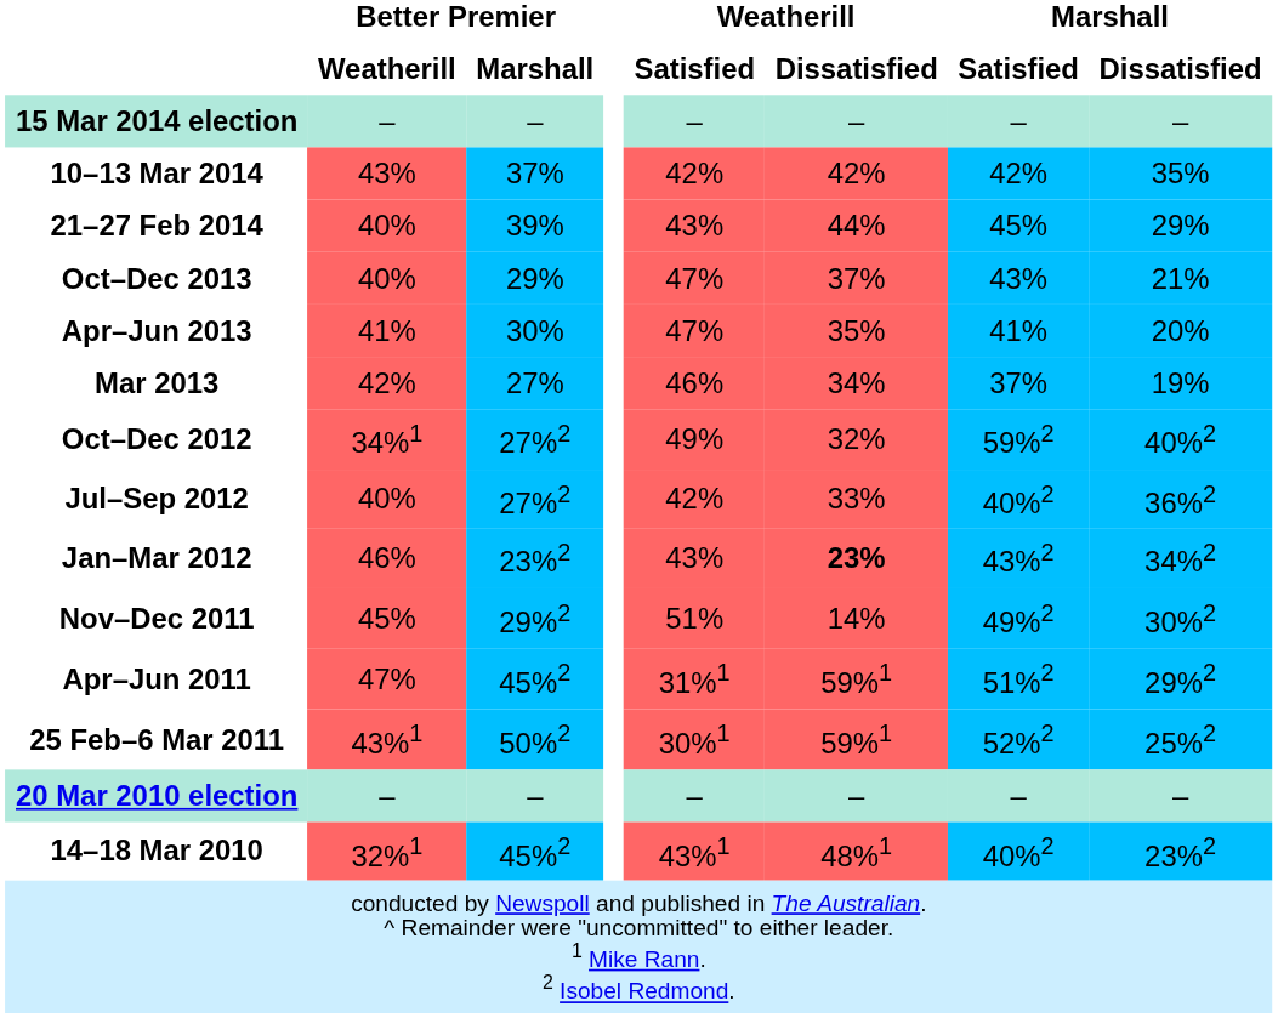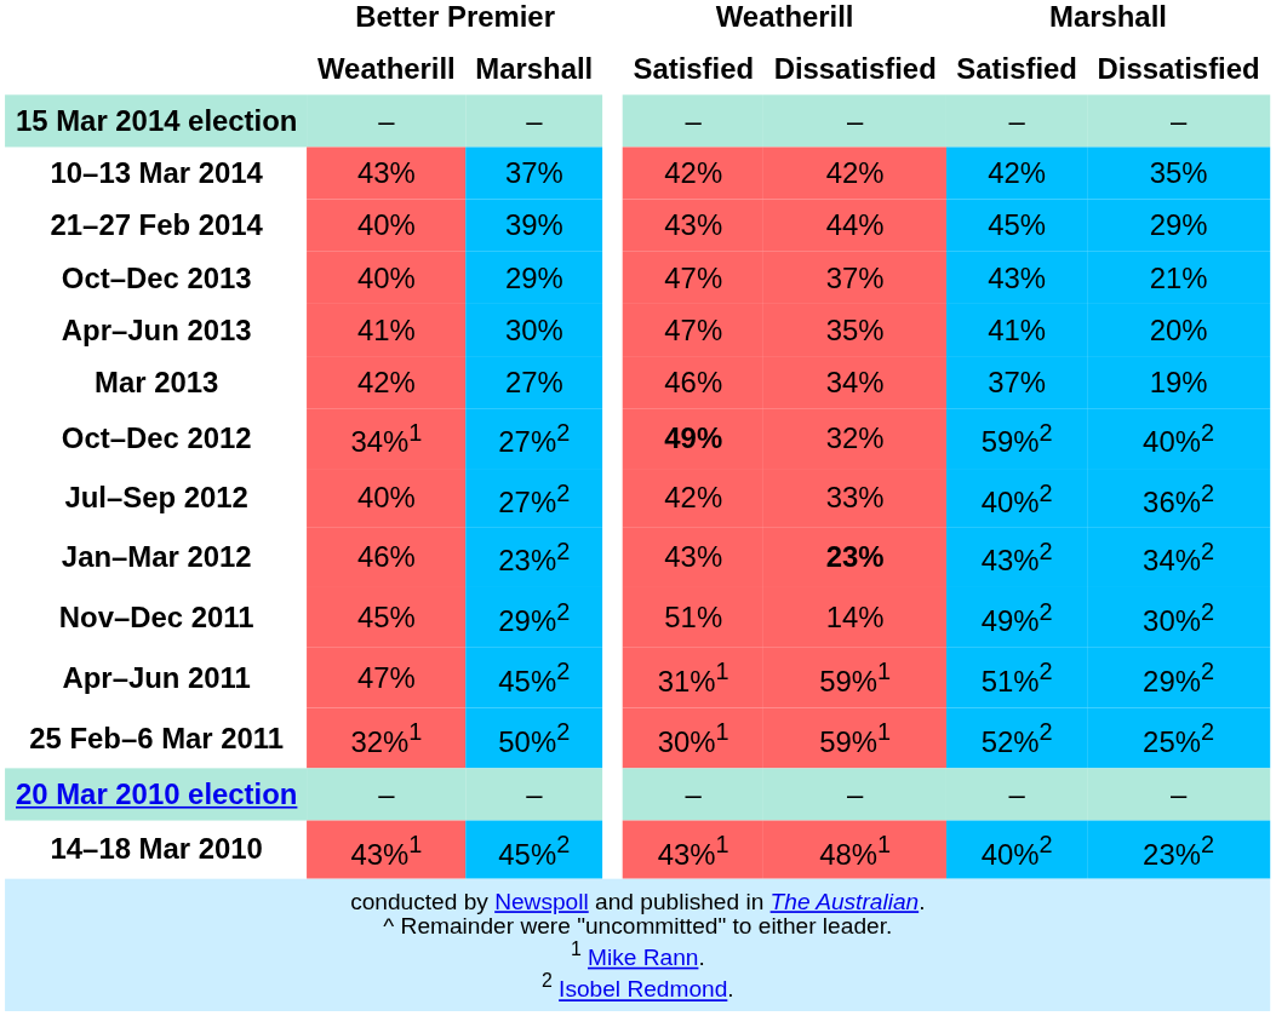 <table class="toccolours" cellpadding="5" cellspacing="0" style="float:right; margin-right:.5em; margin-top:.4em; font-size:90%; text-align:center;">
 <tr>
 </tr>
 <tr>
 <th></th>
 <th style="background:#;" colspan="2">Better Premier</th>
 <th></th>
 <th style="background:#;" colspan="2">Weatherill</th>
 <th style="background:#;" colspan="2">Marshall</th>
 <th></th>
 </tr>
 <tr>
 <th></th>
 <th>Weatherill</th>
 <th>Marshall</th>
 <th></th>
 <th style="background:#;">Satisfied</th>
 <th style="background:#;">Dissatisfied</th>
 <th style="background:#;">Satisfied</th>
 <th style="background:#;">Dissatisfied</th>
 </tr>
 <tr>
 <th style="background:#b0e9db;">15 Mar 2014 election</th>
 <td style="background:#b0e9db;">–</td>
 <td style="background:#b0e9db;">–</td>
 <td></td>
 <td style="background:#b0e9db;">–</td>
 <td style="background:#b0e9db;">–</td>
 <td style="background:#b0e9db;">–</td>
 <td style="background:#b0e9db;">–</td>
 </tr>
 <tr>
 <th>10–13 Mar 2014</th>
 <td style="background:#f66;">43%</td>
 <td style="background:#00bfff;">37%</td>
 <td></td>
 <td style="background:#f66;">42%</td>
 <td style="background:#f66;">42%</td>
 <td style="background:#00bfff;">42%</td>
 <td style="background:#00bfff;">35%</td>
 </tr>
 <tr>
 <th>21–27 Feb 2014</th>
 <td style="background:#f66;">40%</td>
 <td style="background:#00bfff;">39%</td>
 <td></td>
 <td style="background:#f66;">43%</td>
 <td style="background:#f66;">44%</td>
 <td style="background:#00bfff;">45%</td>
 <td style="background:#00bfff;">29%</td>
 </tr>
 <tr>
 <th>Oct–Dec 2013</th>
 <td style="background:#f66;">40%</td>
 <td style="background:#00bfff;">29%</td>
 <td></td>
 <td style="background:#f66;">47%</td>
 <td style="background:#f66;">37%</td>
 <td style="background:#00bfff;">43%</td>
 <td style="background:#00bfff;">21%</td>
 </tr>
 <tr>
 <th>Apr–Jun 2013</th>
 <td style="background:#f66;">41%</td>
 <td style="background:#00bfff;">30%</td>
 <td></td>
 <td style="background:#f66;">47%</td>
 <td style="background:#f66;">35%</td>
 <td style="background:#00bfff;">41%</td>
 <td style="background:#00bfff;">20%</td>
 </tr>
 <tr>
 <th>Mar 2013</th>
 <td style="background:#f66;">42%</td>
 <td style="background:#00bfff;">27%</td>
 <td></td>
 <td style="background:#f66;">46%</td>
 <td style="background:#f66;">34%</td>
 <td style="background:#00bfff;">37%</td>
 <td style="background:#00bfff;">19%</td>
 </tr>
 <tr>
 <th>Oct–Dec 2012</th>
 <td style="background:#f66;">34%<sup>1</sup></td>
 <td style="background:#00bfff;">27%<sup>2</sup></td>
 <td></td>
-<td style="background:#f66;">49%</td>
+<td style="background:#f66;"><strong>49%</strong></td>
 <td style="background:#f66;">32%</td>
 <td style="background:#00bfff;">59%<sup>2</sup></td>
 <td style="background:#00bfff;">40%<sup>2</sup></td>
 </tr>
 <tr>
 <th>Jul–Sep 2012</th>
 <td style="background:#f66;">40%</td>
 <td style="background:#00bfff;">27%<sup>2</sup></td>
 <td></td>
 <td style="background:#f66;">42%</td>
 <td style="background:#f66;">33%</td>
 <td style="background:#00bfff;">40%<sup>2</sup></td>
 <td style="background:#00bfff;">36%<sup>2</sup></td>
 </tr>
 <tr>
 <th>Jan–Mar 2012</th>
 <td style="background:#f66;">46%</td>
 <td style="background:#00bfff;">23%<sup>2</sup></td>
 <td></td>
 <td style="background:#f66;">43%</td>
 <td style="background:#f66;"><strong>23%</strong></td>
 <td style="background:#00bfff;">43%<sup>2</sup></td>
 <td style="background:#00bfff;">34%<sup>2</sup></td>
 </tr>
 <tr>
 <th>Nov–Dec 2011</th>
 <td style="background:#f66;">45%</td>
 <td style="background:#00bfff;">29%<sup>2</sup></td>
 <td></td>
 <td style="background:#f66;">51%</td>
 <td style="background:#f66;">14%</td>
 <td style="background:#00bfff;">49%<sup>2</sup></td>
 <td style="background:#00bfff;">30%<sup>2</sup></td>
 </tr>
 <tr>
 <th>Apr–Jun 2011</th>
 <td style="background:#f66;">47%</td>
 <td style="background:#00bfff;">45%<sup>2</sup></td>
 <td></td>
 <td style="background:#f66;">31%<sup>1</sup></td>
 <td style="background:#f66;">59%<sup>1</sup></td>
 <td style="background:#00bfff;">51%<sup>2</sup></td>
 <td style="background:#00bfff;">29%<sup>2</sup></td>
 </tr>
 <tr>
 <th>25 Feb–6 Mar 2011</th>
-<td style="background:#f66;">43%<sup>1</sup></td>
+<td style="background:#f66;">32%<sup>1</sup></td>
 <td style="background:#00bfff;">50%<sup>2</sup></td>
 <td></td>
 <td style="background:#f66;">30%<sup>1</sup></td>
 <td style="background:#f66;">59%<sup>1</sup></td>
 <td style="background:#00bfff;">52%<sup>2</sup></td>
 <td style="background:#00bfff;">25%<sup>2</sup></td>
 </tr>
 <tr>
 <th style="background:#b0e9db;"><a href='#'>20 Mar 2010 election</a></th>
 <td style="background:#b0e9db;">–</td>
 <td style="background:#b0e9db;">–</td>
 <td></td>
 <td style="background:#b0e9db;">–</td>
 <td style="background:#b0e9db;">–</td>
 <td style="background:#b0e9db;">–</td>
 <td style="background:#b0e9db;">–</td>
 </tr>
 <tr>
 <th>14–18 Mar 2010</th>
-<td style="background:#f66;">32%<sup>1</sup></td>
+<td style="background:#f66;">43%<sup>1</sup></td>
 <td style="background:#00bfff;">45%<sup>2</sup></td>
 <td></td>
 <td style="background:#f66;">43%<sup>1</sup></td>
 <td style="background:#f66;">48%<sup>1</sup></td>
 <td style="background:#00bfff;">40%<sup>2</sup></td>
 <td style="background:#00bfff;">23%<sup>2</sup></td>
 </tr>
 <tr>
 <td colspan="8" style="font-size:80%; background:#cef; text-align:center;"> conducted by <a href='#'>Newspoll</a> and published in <em><a href='#'>The Australian</a></em>.<br>^ Remainder were "uncommitted" to either leader.<br><sup>1</sup> <a href='#'>Mike Rann</a>.<br><sup>2</sup> <a href='#'>Isobel Redmond</a>.</td>
 </tr>
 </table>
